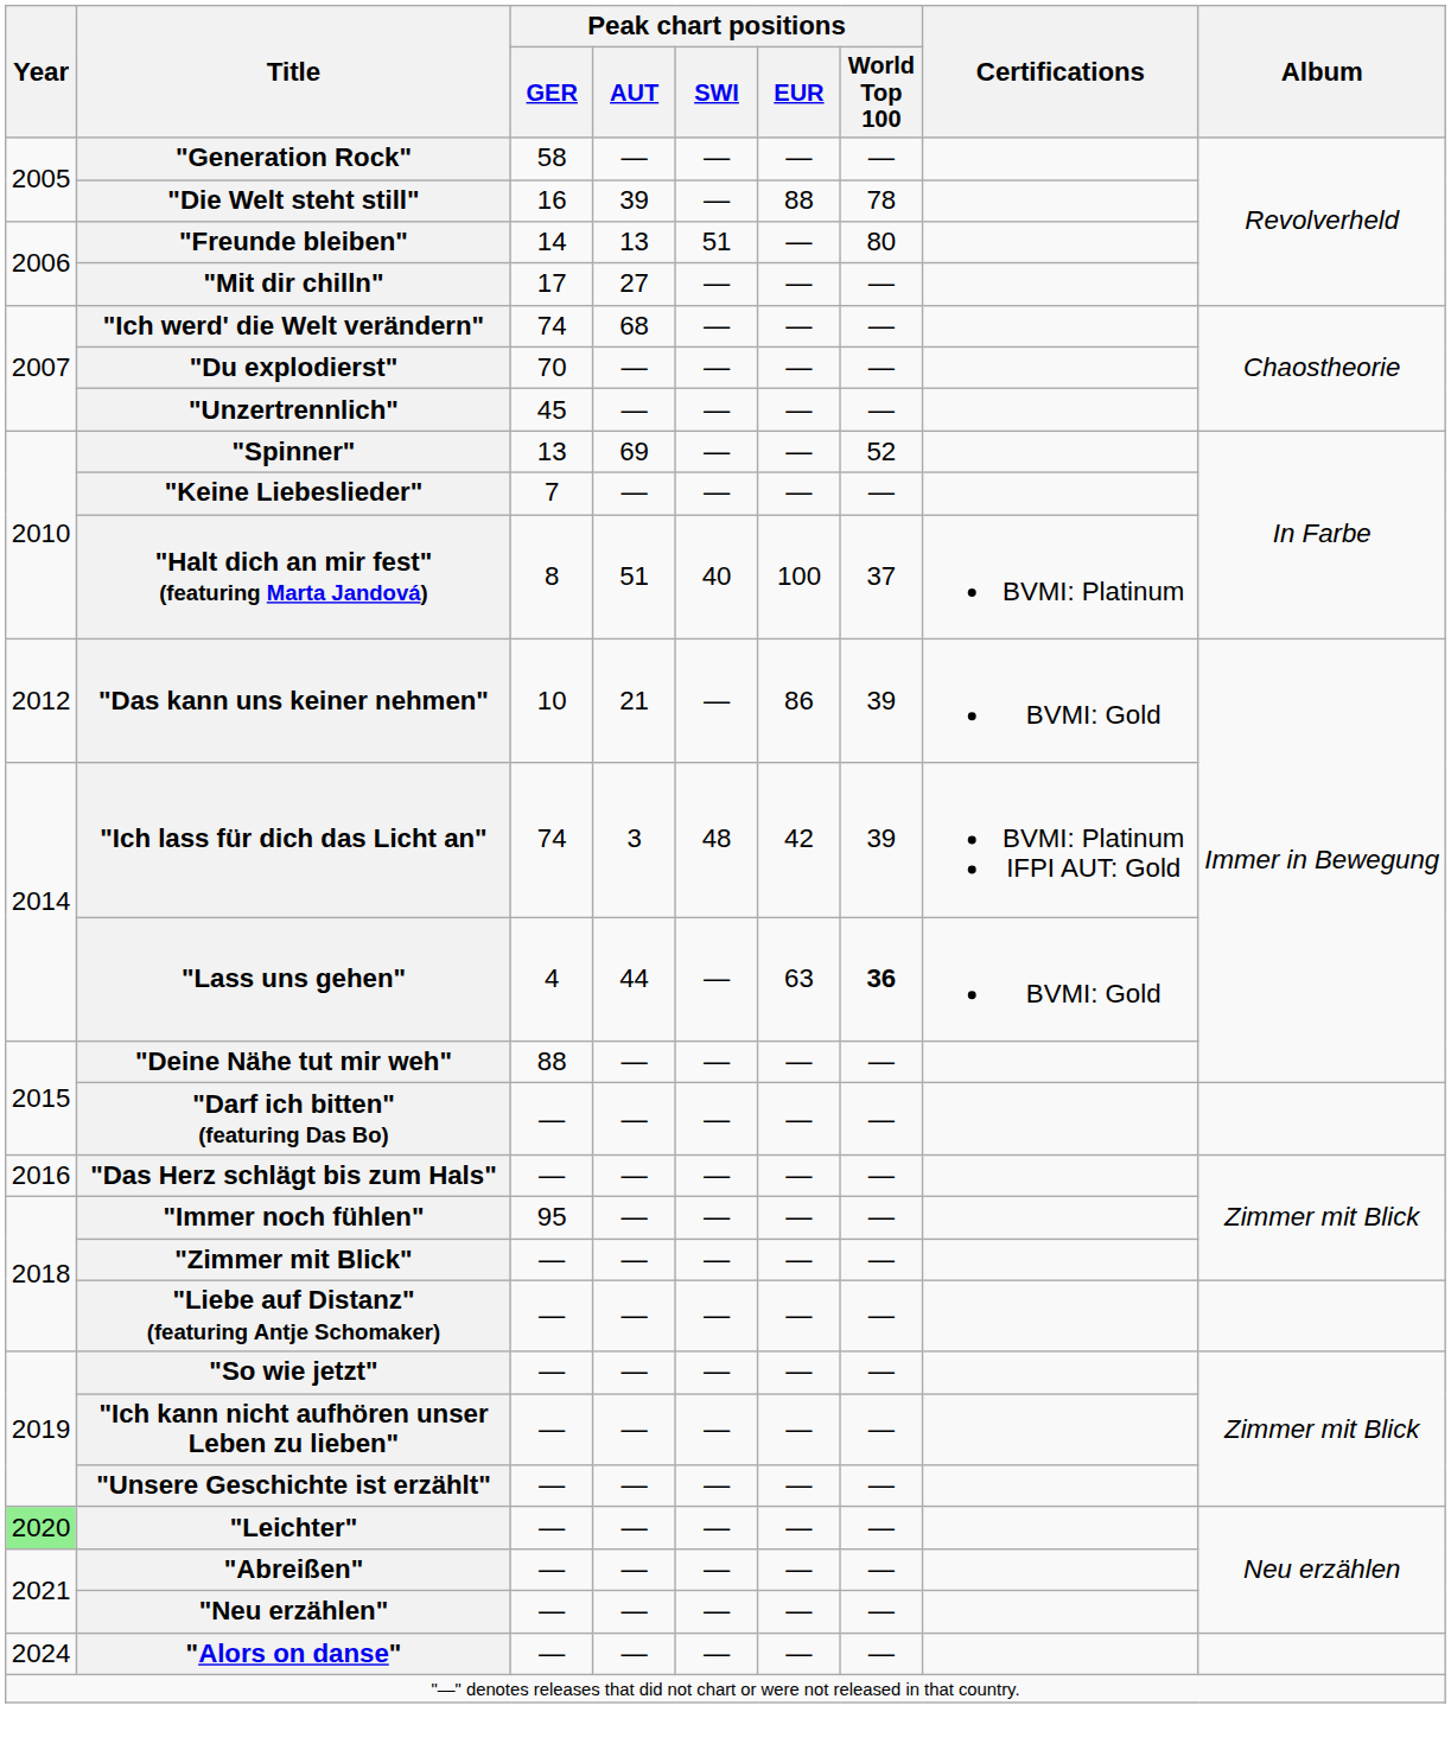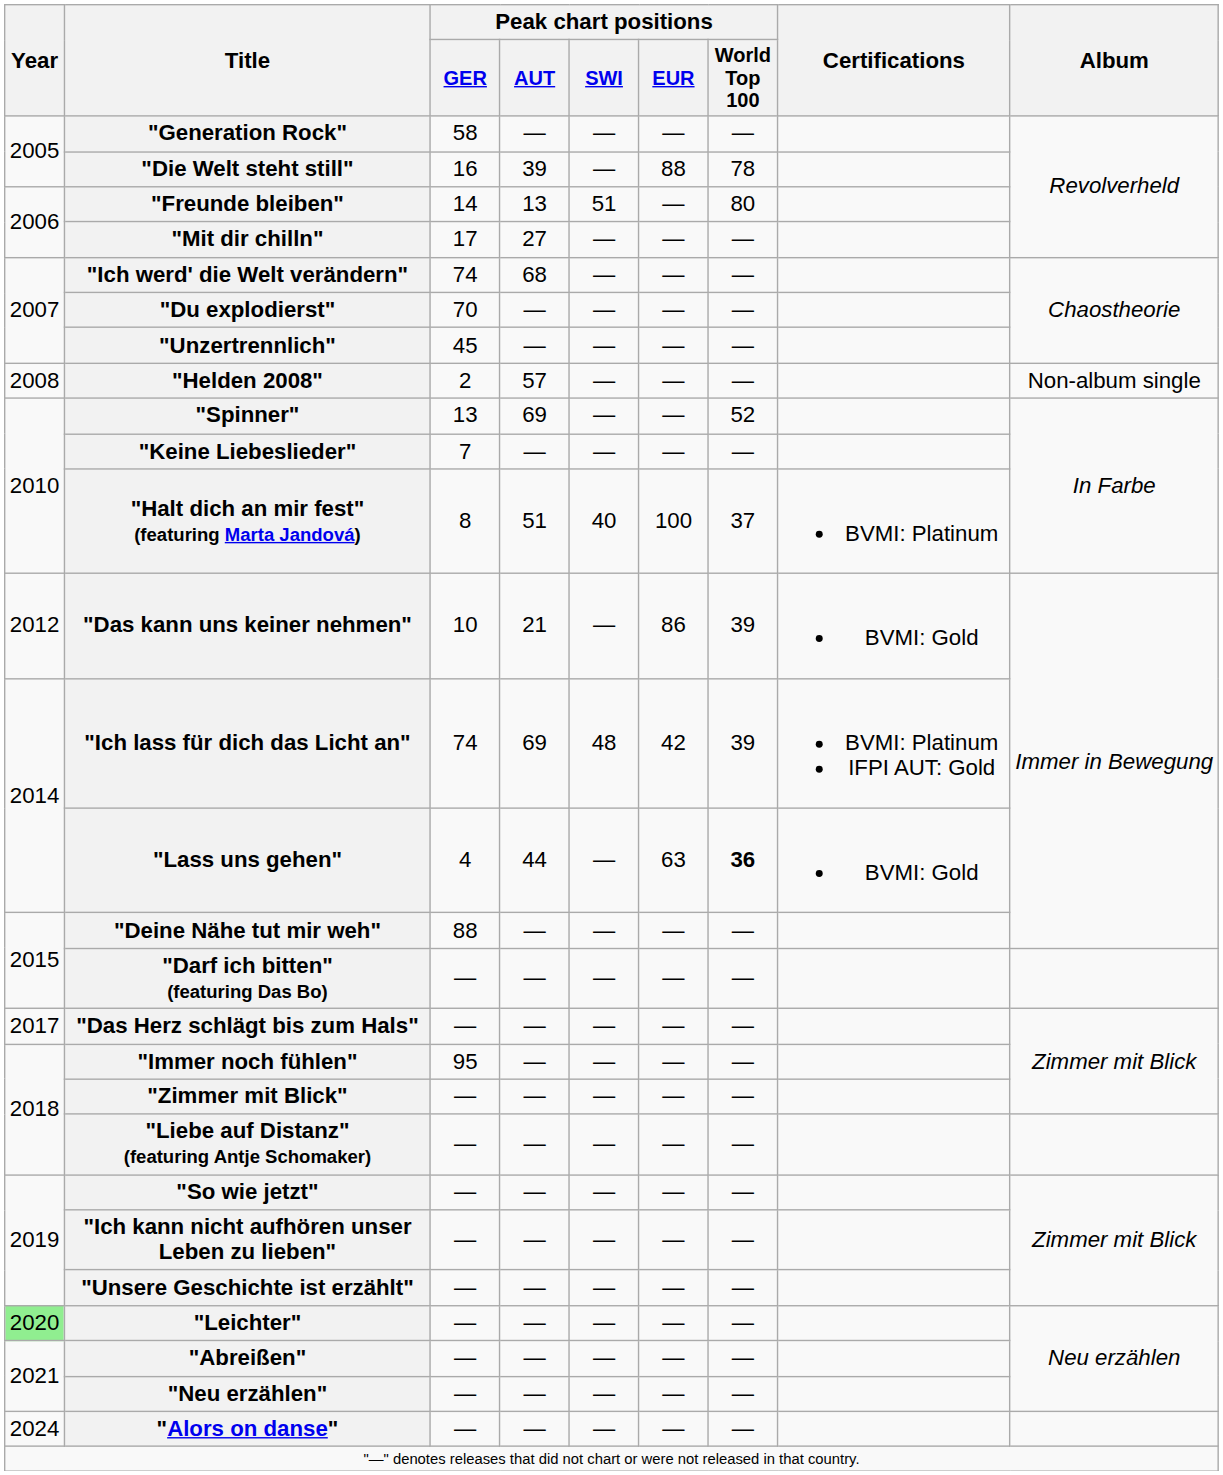 <table class="wikitable plainrowheaders" style="text-align:center;">
 <tr>
 <th scope="col" rowspan="2">Year</th>
 <th scope="col" rowspan="2" style="width:16em;">Title</th>
 <th scope="col" colspan="5">Peak chart positions</th>
 <th scope="col" rowspan="2" style="width:10em;">Certifications</th>
 <th scope="col" rowspan="2">Album</th>
 </tr>
 <tr>
 <th scope="col" style="width:3em;font-size:90%;"><a href='#'>GER</a></th>
 <th scope="col" style="width:3em;font-size:90%;"><a href='#'>AUT</a></th>
 <th scope="col" style="width:3em;font-size:90%;"><a href='#'>SWI</a></th>
 <th scope="col" style="width:3em;font-size:90%;"><a href='#'>EUR</a></th>
 <th scope="col" style="width:3em;font-size:90%;">World<br>Top 100</th>
 </tr>
 <tr>
 <td rowspan="2">2005</td>
 <th scope="row">"Generation Rock"</th>
 <td>58</td>
 <td>—</td>
 <td>—</td>
 <td>—</td>
 <td>—</td>
 <td></td>
 <td rowspan="4"><em>Revolverheld</em></td>
 </tr>
 <tr>
 <th scope="row">"Die Welt steht still"</th>
 <td>16</td>
 <td>39</td>
 <td>—</td>
 <td>88</td>
 <td>78</td>
 <td></td>
 </tr>
 <tr>
 <td rowspan="2">2006</td>
 <th scope="row">"Freunde bleiben"</th>
 <td>14</td>
 <td>13</td>
 <td>51</td>
 <td>—</td>
 <td>80</td>
 <td></td>
 </tr>
 <tr>
 <th scope="row">"Mit dir chilln"</th>
 <td>17</td>
 <td>27</td>
 <td>—</td>
 <td>—</td>
 <td>—</td>
 <td></td>
 </tr>
 <tr>
 <td rowspan="3">2007</td>
 <th scope="row">"Ich werd' die Welt verändern"</th>
 <td>74</td>
 <td>68</td>
 <td>—</td>
 <td>—</td>
 <td>—</td>
 <td></td>
 <td rowspan="3"><em>Chaostheorie</em></td>
 </tr>
 <tr>
 <th scope="row">"Du explodierst"</th>
 <td>70</td>
 <td>—</td>
 <td>—</td>
 <td>—</td>
 <td>—</td>
 <td></td>
 </tr>
 <tr>
 <th scope="row">"Unzertrennlich"</th>
 <td>45</td>
 <td>—</td>
 <td>—</td>
 <td>—</td>
 <td>—</td>
 <td></td>
 </tr>
 <tr>
+<td scope="row">2008</td>
+<th scope="row">"Helden 2008"</th>
+<td>2</td>
+<td>57</td>
+<td>—</td>
+<td>—</td>
+<td>—</td>
+<td></td>
+<td scope="row">Non-album single</td>
+</tr>
+<tr>
 <td rowspan="3">2010</td>
 <th scope="row">"Spinner"</th>
 <td>13</td>
 <td>69</td>
 <td>—</td>
 <td>—</td>
 <td>52</td>
 <td></td>
 <td rowspan="3"><em>In Farbe</em></td>
 </tr>
 <tr>
 <th scope="row">"Keine Liebeslieder"</th>
 <td>7</td>
 <td>—</td>
 <td>—</td>
 <td>—</td>
 <td>—</td>
 <td></td>
 </tr>
 <tr>
 <th scope="row">"Halt dich an mir fest"<br><small>(featuring <a href='#'>Marta Jandová</a>)</small></th>
 <td>8</td>
 <td>51</td>
 <td>40</td>
 <td>100</td>
 <td>37</td>
 <td><br><ul><li>BVMI: Platinum</li></ul></td>
 </tr>
 <tr>
 <td scope="row">2012</td>
 <th scope="row">"Das kann uns keiner nehmen"</th>
 <td>10</td>
 <td>21</td>
 <td>—</td>
 <td>86</td>
 <td>39</td>
 <td><br><ul><li>BVMI: Gold</li></ul></td>
 <td rowspan="4"><em>Immer in Bewegung</em></td>
 </tr>
 <tr>
 <td rowspan="2">2014</td>
 <th scope="row">"Ich lass für dich das Licht an"</th>
 <td>74</td>
-<td>3</td>
+<td>69</td>
 <td>48</td>
 <td>42</td>
 <td>39</td>
 <td><br><ul><li>BVMI: Platinum</li><li>IFPI AUT: Gold</li></ul></td>
 </tr>
 <tr>
 <th scope="row">"Lass uns gehen"</th>
 <td>4</td>
 <td>44</td>
 <td>—</td>
 <td>63</td>
 <td><strong>36</strong></td>
 <td><br><ul><li>BVMI: Gold</li></ul></td>
 </tr>
 <tr>
 <td rowspan="2">2015</td>
 <th scope="row">"Deine Nähe tut mir weh"</th>
 <td>88</td>
 <td>—</td>
 <td>—</td>
 <td>—</td>
 <td>—</td>
 <td></td>
 </tr>
 <tr>
 <th scope="row">"Darf ich bitten"<br><small>(featuring Das Bo)</small></th>
 <td>—</td>
 <td>—</td>
 <td>—</td>
 <td>—</td>
 <td>—</td>
 <td></td>
 <td></td>
 </tr>
 <tr>
-<td>2016</td>
+<td>2017</td>
 <th scope="row">"Das Herz schlägt bis zum Hals"</th>
 <td>—</td>
 <td>—</td>
 <td>—</td>
 <td>—</td>
 <td>—</td>
 <td></td>
 <td rowspan="3"><em>Zimmer mit Blick</em></td>
 </tr>
 <tr>
 <td rowspan="3">2018</td>
 <th scope="row">"Immer noch fühlen"</th>
 <td>95</td>
 <td>—</td>
 <td>—</td>
 <td>—</td>
 <td>—</td>
 <td></td>
 </tr>
 <tr>
 <th scope="row">"Zimmer mit Blick"</th>
 <td>—</td>
 <td>—</td>
 <td>—</td>
 <td>—</td>
 <td>—</td>
 <td></td>
 </tr>
 <tr>
 <th scope="row">"Liebe auf Distanz"<br><small>(featuring Antje Schomaker)</small></th>
 <td>—</td>
 <td>—</td>
 <td>—</td>
 <td>—</td>
 <td>—</td>
 <td></td>
 </tr>
 <tr>
 <td rowspan="3">2019</td>
 <th scope="row">"So wie jetzt"</th>
 <td>—</td>
 <td>—</td>
 <td>—</td>
 <td>—</td>
 <td>—</td>
 <td></td>
 <td rowspan="3"><em>Zimmer mit Blick</em></td>
 </tr>
 <tr>
 <th scope="row">"Ich kann nicht aufhören unser Leben zu lieben"</th>
 <td>—</td>
 <td>—</td>
 <td>—</td>
 <td>—</td>
 <td>—</td>
 <td></td>
 </tr>
 <tr>
 <th scope="row">"Unsere Geschichte ist erzählt"</th>
 <td>—</td>
 <td>—</td>
 <td>—</td>
 <td>—</td>
 <td>—</td>
 <td></td>
 </tr>
 <tr>
 <td style="background: lightgreen;">2020</td>
 <th scope="row">"Leichter"</th>
 <td>—</td>
 <td>—</td>
 <td>—</td>
 <td>—</td>
 <td>—</td>
 <td></td>
 <td rowspan="3"><em>Neu erzählen</em></td>
 </tr>
 <tr>
 <td rowspan="2">2021</td>
 <th scope="row">"Abreißen"</th>
 <td>—</td>
 <td>—</td>
 <td>—</td>
 <td>—</td>
 <td>—</td>
 <td></td>
 </tr>
 <tr>
 <th scope="row">"Neu erzählen"</th>
 <td>—</td>
 <td>—</td>
 <td>—</td>
 <td>—</td>
 <td>—</td>
 <td></td>
 </tr>
 <tr>
 <td>2024</td>
 <th scope="row">"<a href='#'>Alors on danse</a>"</th>
 <td>—</td>
 <td>—</td>
 <td>—</td>
 <td>—</td>
 <td>—</td>
 <td></td>
 <td></td>
 </tr>
 <tr>
 <td colspan="9" align="center" style="font-size: 8pt">"—" denotes releases that did not chart or were not released in that country.</td>
 </tr>
 </table>
